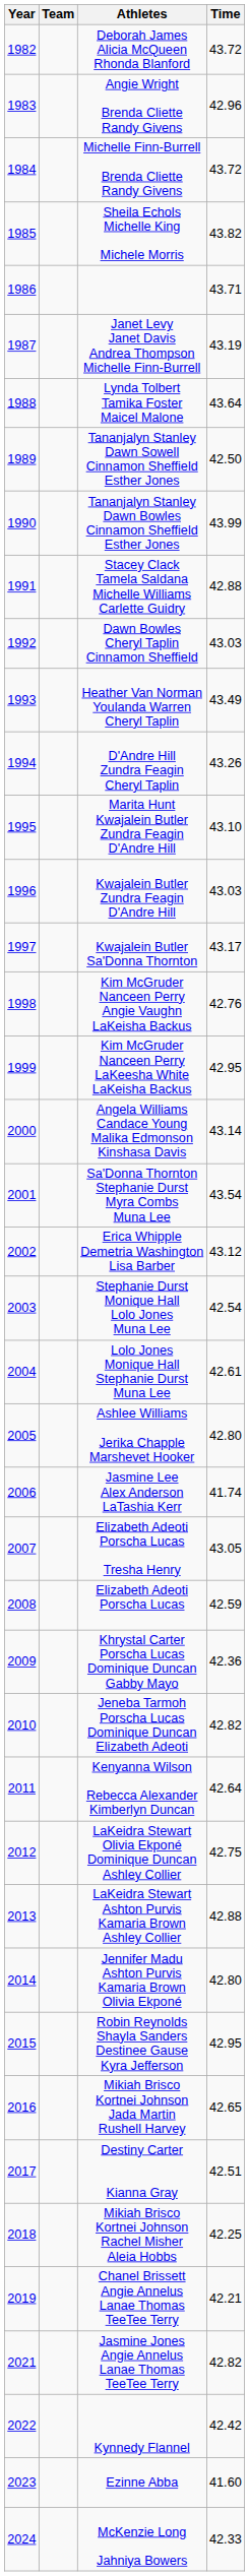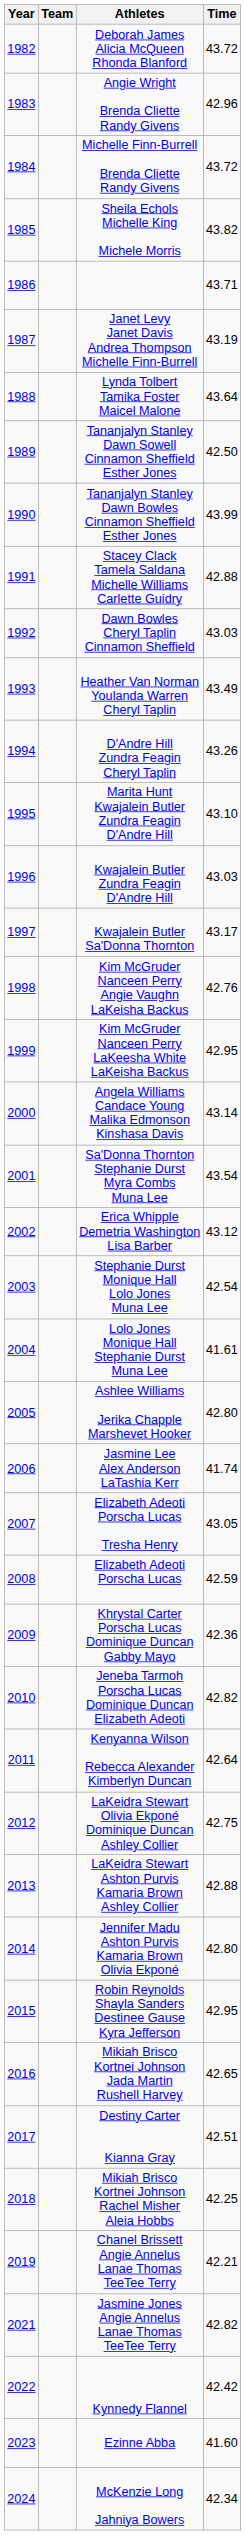 <table class="wikitable sortable" style="text-align: center;">
 <tr>
 <th>Year</th>
 <th>Team</th>
 <th>Athletes</th>
 <th>Time</th>
 </tr>
 <tr>
 <td><a href='#'>1982</a></td>
 <td></td>
 <td><a href='#'>Deborah James</a><br><a href='#'>Alicia McQueen</a><br><a href='#'>Rhonda Blanford</a><br></td>
 <td>43.72</td>
 </tr>
 <tr>
 <td><a href='#'>1983</a></td>
 <td></td>
 <td><a href='#'>Angie Wright</a><br><br><a href='#'>Brenda Cliette</a><br><a href='#'>Randy Givens</a></td>
 <td>42.96</td>
 </tr>
 <tr>
 <td><a href='#'>1984</a></td>
 <td></td>
 <td><a href='#'>Michelle Finn-Burrell</a><br><br><a href='#'>Brenda Cliette</a><br><a href='#'>Randy Givens</a></td>
 <td>43.72</td>
 </tr>
 <tr>
 <td><a href='#'>1985</a></td>
 <td></td>
 <td><a href='#'>Sheila Echols</a><br><a href='#'>Michelle King</a><br><br><a href='#'>Michele Morris</a></td>
 <td>43.82</td>
 </tr>
 <tr>
 <td><a href='#'>1986</a></td>
 <td></td>
 <td><br><br><br></td>
 <td>43.71</td>
 </tr>
 <tr>
 <td><a href='#'>1987</a></td>
 <td></td>
 <td><a href='#'>Janet Levy</a><br><a href='#'>Janet Davis</a><br><a href='#'>Andrea Thompson</a><br><a href='#'>Michelle Finn-Burrell</a></td>
 <td>43.19</td>
 </tr>
 <tr>
 <td><a href='#'>1988</a></td>
 <td></td>
 <td><a href='#'>Lynda Tolbert</a><br><a href='#'>Tamika Foster</a><br><a href='#'>Maicel Malone</a><br></td>
 <td>43.64</td>
 </tr>
 <tr>
 <td><a href='#'>1989</a></td>
 <td></td>
 <td><a href='#'>Tananjalyn Stanley</a><br><a href='#'>Dawn Sowell</a><br><a href='#'>Cinnamon Sheffield</a><br><a href='#'>Esther Jones</a></td>
 <td>42.50</td>
 </tr>
 <tr>
 <td><a href='#'>1990</a></td>
 <td></td>
 <td><a href='#'>Tananjalyn Stanley</a><br><a href='#'>Dawn Bowles</a><br><a href='#'>Cinnamon Sheffield</a><br><a href='#'>Esther Jones</a></td>
 <td>43.99</td>
 </tr>
 <tr>
 <td><a href='#'>1991</a></td>
 <td></td>
 <td><a href='#'>Stacey Clack</a><br><a href='#'>Tamela Saldana</a><br><a href='#'>Michelle Williams</a><br><a href='#'>Carlette Guidry</a></td>
 <td>42.88</td>
 </tr>
 <tr>
 <td><a href='#'>1992</a></td>
 <td></td>
 <td><a href='#'>Dawn Bowles</a><br><a href='#'>Cheryl Taplin</a><br><a href='#'>Cinnamon Sheffield</a><br></td>
 <td>43.03</td>
 </tr>
 <tr>
 <td><a href='#'>1993</a></td>
 <td></td>
 <td><br><a href='#'>Heather Van Norman</a><br><a href='#'>Youlanda Warren</a><br><a href='#'>Cheryl Taplin</a></td>
 <td>43.49</td>
 </tr>
 <tr>
 <td><a href='#'>1994</a></td>
 <td></td>
 <td><br><a href='#'>D'Andre Hill</a><br><a href='#'>Zundra Feagin</a><br><a href='#'>Cheryl Taplin</a></td>
 <td>43.26</td>
 </tr>
 <tr>
 <td><a href='#'>1995</a></td>
 <td></td>
 <td><a href='#'>Marita Hunt</a><br><a href='#'>Kwajalein Butler</a><br><a href='#'>Zundra Feagin</a><br><a href='#'>D'Andre Hill</a></td>
 <td>43.10</td>
 </tr>
 <tr>
 <td><a href='#'>1996</a></td>
 <td></td>
 <td><br><a href='#'>Kwajalein Butler</a><br><a href='#'>Zundra Feagin</a><br><a href='#'>D'Andre Hill</a></td>
 <td>43.03</td>
 </tr>
 <tr>
 <td><a href='#'>1997</a></td>
 <td></td>
 <td><br><a href='#'>Kwajalein Butler</a><br><a href='#'>Sa'Donna Thornton</a><br></td>
 <td>43.17</td>
 </tr>
 <tr>
 <td><a href='#'>1998</a></td>
 <td></td>
 <td><a href='#'>Kim McGruder</a><br><a href='#'>Nanceen Perry</a><br><a href='#'>Angie Vaughn</a><br><a href='#'>LaKeisha Backus</a></td>
 <td>42.76</td>
 </tr>
 <tr>
 <td><a href='#'>1999</a></td>
 <td></td>
 <td><a href='#'>Kim McGruder</a><br><a href='#'>Nanceen Perry</a><br><a href='#'>LaKeesha White</a><br><a href='#'>LaKeisha Backus</a></td>
 <td>42.95</td>
 </tr>
 <tr>
 <td><a href='#'>2000</a></td>
 <td></td>
 <td><a href='#'>Angela Williams</a><br><a href='#'>Candace Young</a><br><a href='#'>Malika Edmonson</a><br><a href='#'>Kinshasa Davis</a></td>
 <td>43.14</td>
 </tr>
 <tr>
 <td><a href='#'>2001</a></td>
 <td></td>
 <td><a href='#'>Sa'Donna Thornton</a><br><a href='#'>Stephanie Durst</a><br><a href='#'>Myra Combs</a><br><a href='#'>Muna Lee</a></td>
 <td>43.54</td>
 </tr>
 <tr>
 <td><a href='#'>2002</a></td>
 <td></td>
 <td><a href='#'>Erica Whipple</a><br><a href='#'>Demetria Washington</a><br><a href='#'>Lisa Barber</a><br></td>
 <td>43.12</td>
 </tr>
 <tr>
 <td><a href='#'>2003</a></td>
 <td></td>
 <td><a href='#'>Stephanie Durst</a><br><a href='#'>Monique Hall</a><br><a href='#'>Lolo Jones</a><br><a href='#'>Muna Lee</a></td>
 <td>42.54</td>
 </tr>
 <tr>
 <td><a href='#'>2004</a></td>
 <td></td>
 <td><a href='#'>Lolo Jones</a><br><a href='#'>Monique Hall</a><br><a href='#'>Stephanie Durst</a><br><a href='#'>Muna Lee</a></td>
-<td>42.61</td>
+<td>41.61</td>
 </tr>
 <tr>
 <td><a href='#'>2005</a></td>
 <td></td>
 <td><a href='#'>Ashlee Williams</a><br><br><a href='#'>Jerika Chapple</a><br><a href='#'>Marshevet Hooker</a></td>
 <td>42.80</td>
 </tr>
 <tr>
 <td><a href='#'>2006</a></td>
 <td></td>
 <td><a href='#'>Jasmine Lee</a><br><a href='#'>Alex Anderson</a><br><a href='#'>LaTashia Kerr</a><br></td>
 <td>41.74</td>
 </tr>
 <tr>
 <td><a href='#'>2007</a></td>
 <td></td>
 <td><a href='#'>Elizabeth Adeoti</a><br><a href='#'>Porscha Lucas</a><br><br><a href='#'>Tresha Henry</a></td>
 <td>43.05</td>
 </tr>
 <tr>
 <td><a href='#'>2008</a></td>
 <td></td>
 <td><a href='#'>Elizabeth Adeoti</a><br><a href='#'>Porscha Lucas</a><br><br></td>
 <td>42.59</td>
 </tr>
 <tr>
 <td><a href='#'>2009</a></td>
 <td></td>
 <td><a href='#'>Khrystal Carter</a><br><a href='#'>Porscha Lucas</a><br><a href='#'>Dominique Duncan</a><br><a href='#'>Gabby Mayo</a></td>
 <td>42.36</td>
 </tr>
 <tr>
 <td><a href='#'>2010</a></td>
 <td></td>
 <td><a href='#'>Jeneba Tarmoh</a><br><a href='#'>Porscha Lucas</a><br><a href='#'>Dominique Duncan</a><br><a href='#'>Elizabeth Adeoti</a></td>
 <td>42.82</td>
 </tr>
 <tr>
 <td><a href='#'>2011</a></td>
 <td></td>
 <td><a href='#'>Kenyanna Wilson</a><br><br><a href='#'>Rebecca Alexander</a><br><a href='#'>Kimberlyn Duncan</a></td>
 <td>42.64</td>
 </tr>
 <tr>
 <td><a href='#'>2012</a></td>
 <td></td>
 <td><a href='#'>LaKeidra Stewart</a><br><a href='#'>Olivia Ekponé</a><br><a href='#'>Dominique Duncan</a><br><a href='#'>Ashley Collier</a></td>
 <td>42.75</td>
 </tr>
 <tr>
 <td><a href='#'>2013</a></td>
 <td></td>
 <td><a href='#'>LaKeidra Stewart</a><br><a href='#'>Ashton Purvis</a><br><a href='#'>Kamaria Brown</a><br><a href='#'>Ashley Collier</a></td>
 <td>42.88</td>
 </tr>
 <tr>
 <td><a href='#'>2014</a></td>
 <td></td>
 <td><a href='#'>Jennifer Madu</a><br><a href='#'>Ashton Purvis</a><br><a href='#'>Kamaria Brown</a><br><a href='#'>Olivia Ekponé</a></td>
 <td>42.80</td>
 </tr>
 <tr>
 <td><a href='#'>2015</a></td>
 <td></td>
 <td><a href='#'>Robin Reynolds</a><br><a href='#'>Shayla Sanders</a><br><a href='#'>Destinee Gause</a><br><a href='#'>Kyra Jefferson</a></td>
 <td>42.95</td>
 </tr>
 <tr>
 <td><a href='#'>2016</a></td>
 <td></td>
 <td><a href='#'>Mikiah Brisco</a><br><a href='#'>Kortnei Johnson</a><br><a href='#'>Jada Martin</a><br><a href='#'>Rushell Harvey</a></td>
 <td>42.65</td>
 </tr>
 <tr>
 <td><a href='#'>2017</a></td>
 <td></td>
 <td><a href='#'>Destiny Carter</a><br><br><br><a href='#'>Kianna Gray</a></td>
 <td>42.51</td>
 </tr>
 <tr>
 <td><a href='#'>2018</a></td>
 <td></td>
 <td><a href='#'>Mikiah Brisco</a><br><a href='#'>Kortnei Johnson</a><br><a href='#'>Rachel Misher</a><br><a href='#'>Aleia Hobbs</a></td>
 <td>42.25</td>
 </tr>
 <tr>
 <td><a href='#'>2019</a></td>
 <td></td>
 <td><a href='#'>Chanel Brissett</a><br><a href='#'>Angie Annelus</a><br><a href='#'>Lanae Thomas</a><br><a href='#'>TeeTee Terry</a></td>
 <td>42.21</td>
 </tr>
 <tr>
 <td><a href='#'>2021</a></td>
 <td></td>
 <td><a href='#'>Jasmine Jones</a><br><a href='#'>Angie Annelus</a><br><a href='#'>Lanae Thomas</a><br><a href='#'>TeeTee Terry</a></td>
 <td>42.82</td>
 </tr>
 <tr>
 <td><a href='#'>2022</a></td>
 <td></td>
 <td><br><br><br><a href='#'>Kynnedy Flannel</a></td>
 <td>42.42</td>
 </tr>
 <tr>
 <td><a href='#'>2023</a></td>
 <td></td>
 <td><br><a href='#'>Ezinne Abba</a><br><br></td>
 <td>41.60</td>
 </tr>
 <tr>
 <td><a href='#'>2024</a></td>
 <td></td>
 <td><br><a href='#'>McKenzie Long</a><br><br><a href='#'>Jahniya Bowers</a></td>
-<td>42.33</td>
+<td>42.34</td>
 </tr>
 </table>
